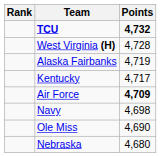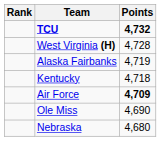 <table class="wikitable sortable" style="text-align:center">
 <tr>
 <th>Rank</th>
 <th>Team</th>
 <th>Points</th>
 </tr>
 <tr>
 <td></td>
 <td align="left"><strong><a href='#'>TCU</a></strong></td>
 <td><strong>4,732</strong></td>
 </tr>
 <tr>
 <td></td>
 <td align="left"><a href='#'>West Virginia</a> <strong>(H)</strong></td>
 <td>4,728</td>
 </tr>
 <tr>
 <td></td>
 <td align="left"><a href='#'>Alaska Fairbanks</a></td>
 <td>4,719</td>
 </tr>
 <tr>
 <td></td>
 <td align="left"><a href='#'>Kentucky</a></td>
-<td>4,717</td>
+<td>4,718</td>
 </tr>
 <tr>
 <td></td>
 <td align="left"><a href='#'>Air Force</a></td>
 <td><strong>4,709</strong></td>
-</tr>
-<tr>
-<td></td>
-<td align="left"><a href='#'>Navy</a></td>
-<td>4,698</td>
 </tr>
 <tr>
 <td></td>
 <td align="left"><a href='#'>Ole Miss</a></td>
 <td>4,690</td>
 </tr>
 <tr>
 <td></td>
 <td align="left"><a href='#'>Nebraska</a></td>
 <td>4,680</td>
 </tr>
 </table>
